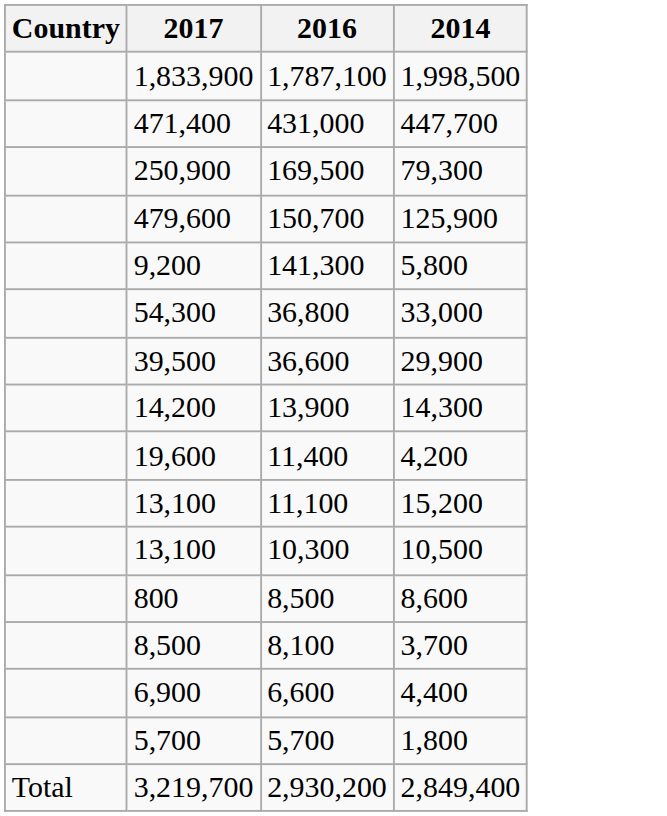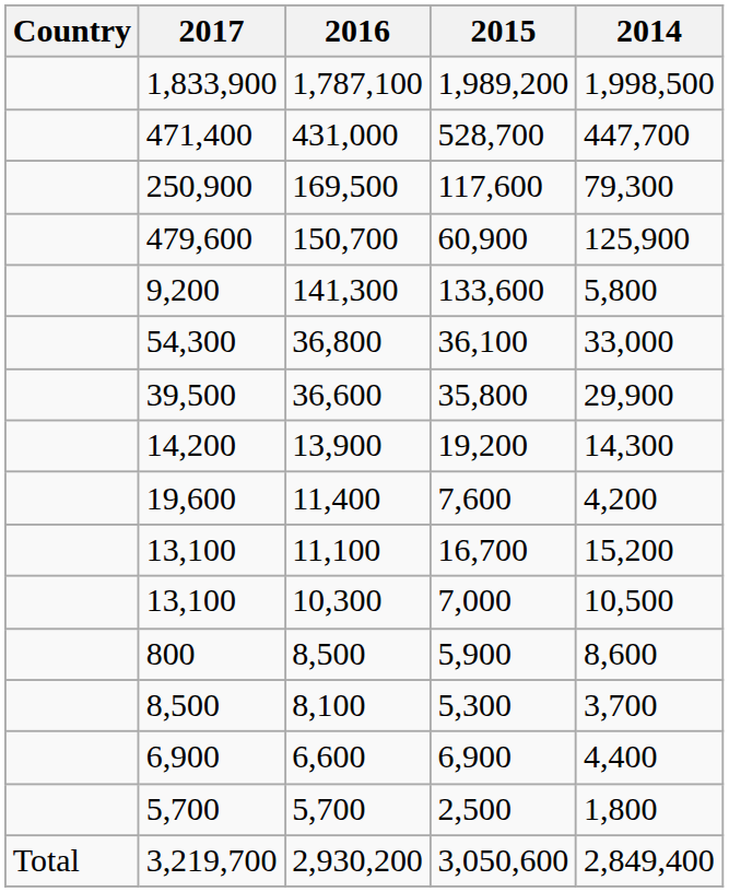 <table class="wikitable sortable">
 <tr>
 <th>Country</th>
 <th>2017</th>
 <th>2016</th>
+<th>2015</th>
 <th>2014</th>
 </tr>
 <tr>
 <td></td>
 <td>1,833,900</td>
 <td>1,787,100</td>
+<td>1,989,200</td>
 <td>1,998,500</td>
 </tr>
 <tr>
 <td></td>
 <td>471,400</td>
 <td>431,000</td>
+<td>528,700</td>
 <td>447,700</td>
 </tr>
 <tr>
 <td></td>
 <td>250,900</td>
 <td>169,500</td>
+<td>117,600</td>
 <td>79,300</td>
 </tr>
 <tr>
 <td></td>
 <td>479,600</td>
 <td>150,700</td>
+<td>60,900</td>
 <td>125,900</td>
 </tr>
 <tr>
 <td></td>
 <td>9,200</td>
 <td>141,300</td>
+<td>133,600</td>
 <td>5,800</td>
 </tr>
 <tr>
 <td></td>
 <td>54,300</td>
 <td>36,800</td>
+<td>36,100</td>
 <td>33,000</td>
 </tr>
 <tr>
 <td></td>
 <td>39,500</td>
 <td>36,600</td>
+<td>35,800</td>
 <td>29,900</td>
 </tr>
 <tr>
 <td></td>
 <td>14,200</td>
 <td>13,900</td>
+<td>19,200</td>
 <td>14,300</td>
 </tr>
 <tr>
 <td></td>
 <td>19,600</td>
 <td>11,400</td>
+<td>7,600</td>
 <td>4,200</td>
 </tr>
 <tr>
 <td></td>
 <td>13,100</td>
 <td>11,100</td>
+<td>16,700</td>
 <td>15,200</td>
 </tr>
 <tr>
 <td></td>
 <td>13,100</td>
 <td>10,300</td>
+<td>7,000</td>
 <td>10,500</td>
 </tr>
 <tr>
 <td></td>
 <td>800</td>
 <td>8,500</td>
+<td>5,900</td>
 <td>8,600</td>
 </tr>
 <tr>
 <td></td>
 <td>8,500</td>
 <td>8,100</td>
+<td>5,300</td>
 <td>3,700</td>
 </tr>
 <tr>
 <td></td>
 <td>6,900</td>
 <td>6,600</td>
+<td>6,900</td>
 <td>4,400</td>
 </tr>
 <tr>
 <td></td>
 <td>5,700</td>
 <td>5,700</td>
+<td>2,500</td>
 <td>1,800</td>
 </tr>
 <tr>
 <td>Total</td>
 <td>3,219,700</td>
 <td>2,930,200</td>
+<td>3,050,600</td>
 <td>2,849,400</td>
 </tr>
 </table>
